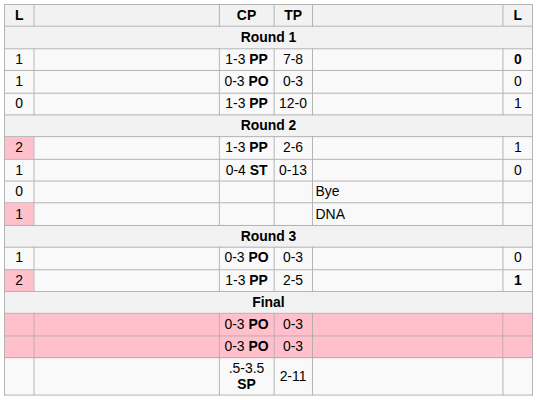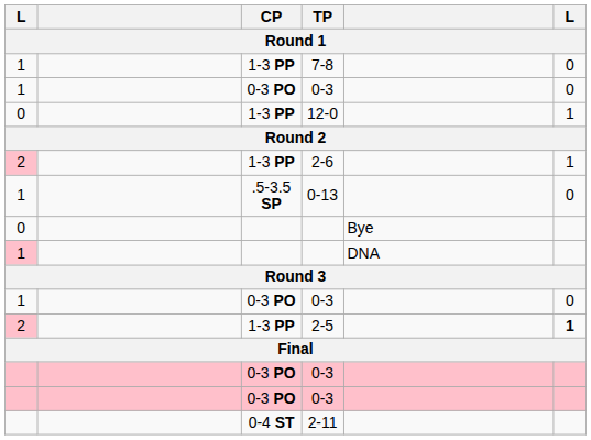 <table class="wikitable" style="text-align: center;" |>
 <tr>
 <th width="30">L</th>
 <th width="250"></th>
 <th width="62">CP</th>
 <th width="40">TP</th>
 <th width="250"></th>
 <th width="30">L</th>
 </tr>
 <tr>
 <th colspan="7">Round 1</th>
 </tr>
 <tr>
 <td>1</td>
 <td style="text-align:left;"></td>
 <td>1-3 <strong>PP</strong></td>
 <td>7-8</td>
 <td style="text-align:left;"><strong></strong></td>
-<td><strong>0</strong></td>
+<td>0</td>
 </tr>
 <tr>
 <td>1</td>
 <td style="text-align:left;"></td>
 <td>0-3 <strong>PO</strong></td>
 <td>0-3</td>
 <td style="text-align:left;"><strong></strong></td>
 <td>0</td>
 </tr>
 <tr>
 <td>0</td>
 <td style="text-align:left;"><strong></strong></td>
 <td>1-3 <strong>PP</strong></td>
 <td>12-0</td>
 <td style="text-align:left;"></td>
 <td>1</td>
 </tr>
 <tr>
 <th colspan="7">Round 2</th>
 </tr>
 <tr>
 <td bgcolor=pink>2</td>
 <td style="text-align:left;"></td>
 <td>1-3 <strong>PP</strong></td>
 <td>2-6</td>
 <td style="text-align:left;"><strong></strong></td>
 <td>1</td>
 </tr>
 <tr>
 <td>1</td>
 <td style="text-align:left;"></td>
-<td>0-4 <strong>ST</strong></td>
+<td>.5-3.5 <strong>SP</strong></td>
 <td>0-13</td>
 <td style="text-align:left;"><strong></strong></td>
 <td>0</td>
 </tr>
 <tr>
 <td>0</td>
 <td style="text-align:left;"><strong></strong></td>
 <td></td>
 <td></td>
 <td style="text-align:left;">Bye</td>
 <td></td>
 </tr>
 <tr>
 <td bgcolor=pink>1</td>
 <td style="text-align:left;"></td>
 <td></td>
 <td></td>
 <td style="text-align:left;">DNA</td>
 <td></td>
 </tr>
 <tr>
 <th colspan="7">Round 3</th>
 </tr>
 <tr>
 <td>1</td>
 <td style="text-align:left;"></td>
 <td>0-3 <strong>PO</strong></td>
 <td>0-3</td>
 <td style="text-align:left;"><strong></strong></td>
 <td>0</td>
 </tr>
 <tr>
 <td bgcolor=pink>2</td>
 <td style="text-align:left;"></td>
 <td>1-3 <strong>PP</strong></td>
 <td>2-5</td>
 <td style="text-align:left;"><strong></strong></td>
 <td><strong>1</strong></td>
 </tr>
 <tr>
 <th colspan="7">Final</th>
 </tr>
 <tr bgcolor=#FFC0CB>
 <td></td>
 <td style="text-align:left;"></td>
 <td>0-3 <strong>PO</strong></td>
 <td>0-3</td>
 <td style="text-align:left;"><strong></strong></td>
 <td></td>
 </tr>
 <tr bgcolor=#FFC0CB>
 <td></td>
 <td style="text-align:left;"></td>
 <td>0-3 <strong>PO</strong></td>
 <td>0-3</td>
 <td style="text-align:left;"><strong></strong></td>
 <td></td>
 </tr>
 <tr>
 <td></td>
 <td style="text-align:left;"></td>
-<td>.5-3.5 <strong>SP</strong></td>
+<td>0-4 <strong>ST</strong></td>
 <td>2-11</td>
 <td style="text-align:left;"><strong></strong></td>
 <td></td>
 </tr>
 </table>
